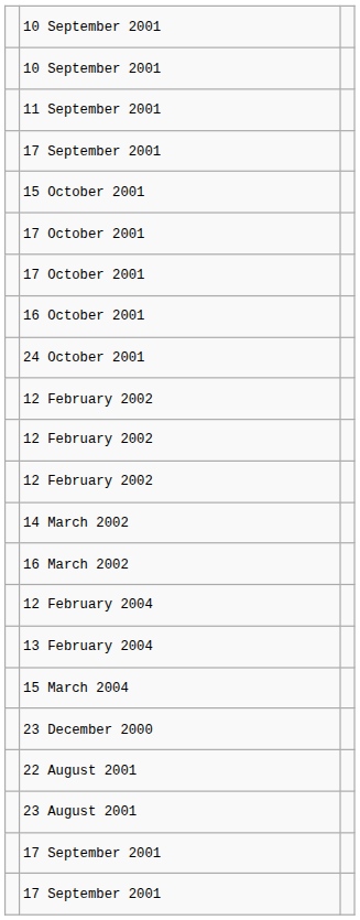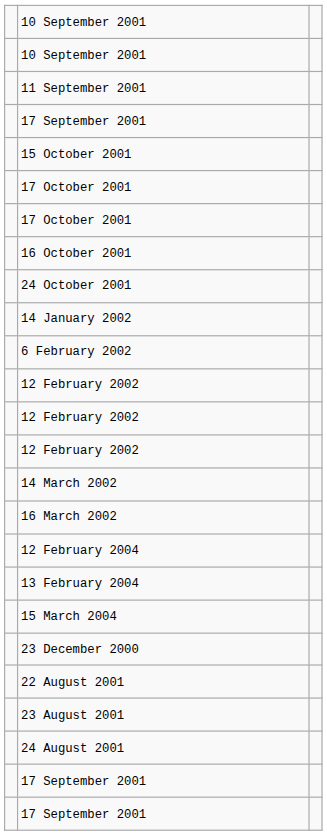 <table class="wikitable" style="font-size: 80%; float: left; width: 26em; margin-right: 1em; height: 700px">
 <tr>
 <td></td>
 <td>10 September 2001</td>
 <td></td>
 </tr>
 <tr>
 <td></td>
 <td>10 September 2001</td>
 <td></td>
 </tr>
 <tr>
 <td></td>
 <td>11 September 2001</td>
 <td></td>
 </tr>
 <tr>
 <td></td>
 <td>17 September 2001</td>
 <td></td>
 </tr>
 <tr>
 <td></td>
 <td>15 October 2001</td>
 <td></td>
 </tr>
 <tr>
 <td></td>
 <td>17 October 2001</td>
 <td></td>
 </tr>
 <tr>
 <td></td>
 <td>17 October 2001</td>
 <td></td>
 </tr>
 <tr>
 <td></td>
 <td>16 October 2001</td>
 <td></td>
 </tr>
 <tr>
 <td></td>
 <td>24 October 2001</td>
+<td></td>
+</tr>
+<tr>
+<td></td>
+<td>14 January 2002</td>
+<td></td>
+</tr>
+<tr>
+<td></td>
+<td>6 February 2002</td>
 <td></td>
 </tr>
 <tr>
 <td></td>
 <td>12 February 2002</td>
 <td></td>
 </tr>
 <tr>
 <td></td>
 <td>12 February 2002</td>
 <td></td>
 </tr>
 <tr>
 <td></td>
 <td>12 February 2002</td>
 <td></td>
 </tr>
 <tr>
 <td></td>
 <td>14 March 2002</td>
 <td></td>
 </tr>
 <tr>
 <td></td>
 <td>16 March 2002</td>
 <td></td>
 </tr>
 <tr>
 <td></td>
 <td>12 February 2004</td>
 <td></td>
 </tr>
 <tr>
 <td></td>
 <td>13 February 2004</td>
 <td></td>
 </tr>
 <tr>
 <td></td>
 <td>15 March 2004</td>
 <td></td>
 </tr>
 <tr>
 <td></td>
 <td>23 December 2000</td>
 <td></td>
 </tr>
 <tr>
 <td></td>
 <td>22 August 2001</td>
 <td></td>
 </tr>
 <tr>
 <td></td>
 <td>23 August 2001</td>
 <td></td>
 </tr>
 <tr>
 <td></td>
+<td>24 August 2001</td>
+<td></td>
+</tr>
+<tr>
+<td></td>
 <td>17 September 2001</td>
 <td></td>
 </tr>
 <tr>
 <td></td>
 <td>17 September 2001</td>
 <td></td>
 </tr>
 </table>
